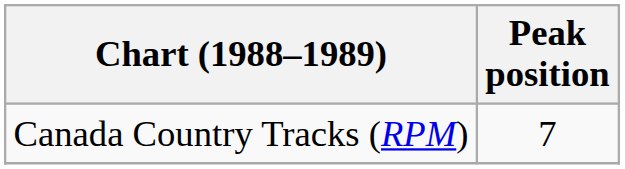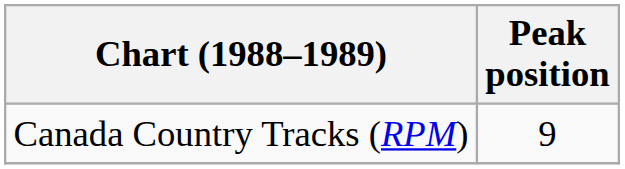 <table class="wikitable sortable">
 <tr>
 <th align="left">Chart (1988–1989)</th>
 <th align="center">Peak<br>position</th>
 </tr>
 <tr>
 <td align="left">Canada Country Tracks (<em><a href='#'>RPM</a></em>)</td>
-<td align="center">7</td>
+<td align="center">9</td>
 </tr>
 <tr>
 </tr>
 <tr>
 </tr>
 </table>
